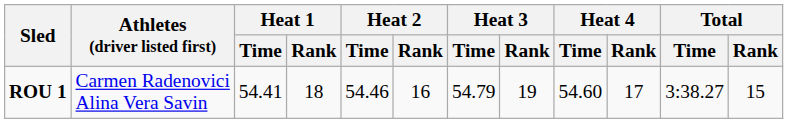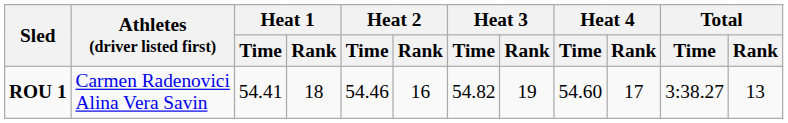 <table class="wikitable" border="1">
 <tr>
 <th rowspan=2>Sled</th>
 <th rowspan=2>Athletes<br><small>(driver listed first)</small></th>
 <th colspan=2>Heat 1</th>
 <th colspan=2>Heat 2</th>
 <th colspan=2>Heat 3</th>
 <th colspan=2>Heat 4</th>
 <th colspan=2>Total</th>
 </tr>
 <tr>
 <th>Time</th>
 <th>Rank</th>
 <th>Time</th>
 <th>Rank</th>
 <th>Time</th>
 <th>Rank</th>
 <th>Time</th>
 <th>Rank</th>
 <th>Time</th>
 <th>Rank</th>
 </tr>
 <tr align=center>
 <td><strong>ROU 1</strong></td>
 <td align=left><a href='#'>Carmen Radenovici</a><br><a href='#'>Alina Vera Savin</a></td>
 <td>54.41</td>
 <td align="center">18</td>
 <td>54.46</td>
 <td align="center">16</td>
-<td>54.79</td>
+<td>54.82</td>
 <td align="center">19</td>
 <td>54.60</td>
 <td align="center">17</td>
 <td>3:38.27</td>
-<td align="center">15</td>
+<td align="center">13</td>
 </tr>
 </table>
